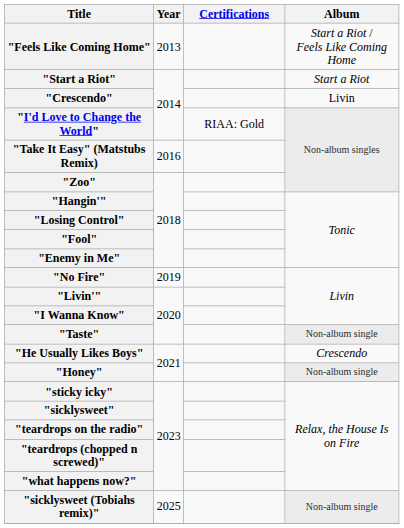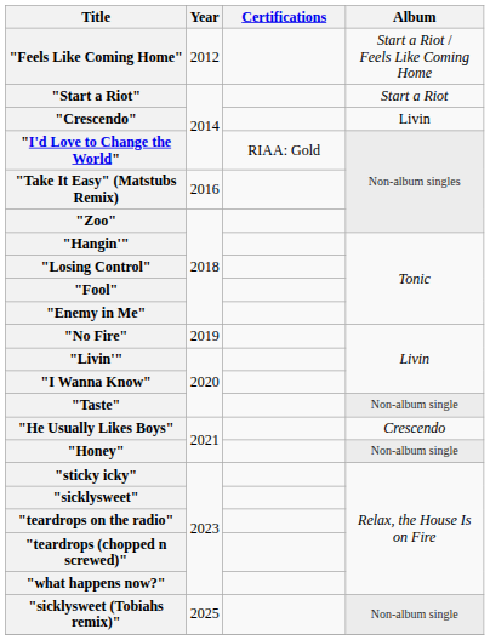 <table class="wikitable plainrowheaders" style="text-align:center;">
 <tr>
 <th scope="col" rowspan="1" style="width:12em;">Title</th>
 <th scope="col" rowspan="1" style="width:2em;">Year</th>
 <th scope="col" rowspan="1" style="width:8em;"><a href='#'>Certifications</a></th>
 <th scope="col" rowspan="1" style="width:9em;">Album</th>
 </tr>
 <tr>
 <th scope="row">"Feels Like Coming Home"</th>
-<td>2013</td>
+<td>2012</td>
 <td></td>
 <td><em>Start a Riot</em> /<br><em>Feels Like Coming Home</em></td>
 </tr>
 <tr>
 <th scope="row">"Start a Riot"</th>
 <td rowspan="3">2014</td>
 <td></td>
 <td><em>Start a Riot</em></td>
 </tr>
 <tr>
 <th scope="row">"Crescendo"</th>
 <td></td>
 <td Rowspan="1"></em>Livin</strong></td>
 </tr>
 <tr>
 <th scope="row">"<a href='#'>I'd Love to Change the World</a>"</th>
 <td>RIAA: Gold </td>
 <td Rowspan="3" data-sort-value="" style="background: #ececec; color: #2C2C2C; vertical-align: middle; font-size: smaller; text-align: center; " class="table-na">Non-album singles</td>
 </tr>
 <tr>
 <th scope="row">"Take It Easy" (Matstubs Remix)</th>
 <td>2016</td>
 <td></td>
 </tr>
 <tr>
 <th scope="row">"Zoo"</th>
 <td rowspan="5">2018</td>
 <td></td>
 </tr>
 <tr>
 <th scope="row">"Hangin'"</th>
 <td></td>
 <td rowspan="4"><em>Tonic</em></td>
 </tr>
 <tr>
 <th scope="row">"Losing Control"</th>
 <td></td>
 </tr>
 <tr>
 <th scope="row">"Fool"</th>
 <td></td>
 </tr>
 <tr>
 <th scope="row">"Enemy in Me"</th>
 <td></td>
 </tr>
 <tr>
 <th scope="row">"No Fire"</th>
 <td rowspan="1">2019</td>
 <td></td>
 <td Rowspan="3"><em>Livin<strong></td>
 </tr>
 <tr>
 <th scope="row">"Livin'"</th>
 <td Rowspan="3">2020</td>
 <td></td>
 </tr>
 <tr>
 <th scope="row">"I Wanna Know"</th>
 <td></td>
 </tr>
 <tr>
 <th scope="row">"Taste"</th>
 <td></td>
 <td Rowspan="1" data-sort-value="" style="background: #ececec; color: #2C2C2C; vertical-align: middle; font-size: smaller; text-align: center; " class="table-na">Non-album single</td>
 </tr>
 <tr>
 <th scope="row">"He Usually Likes Boys"</th>
 <td Rowspan="2">2021</td>
 <td></td>
 <td><em>Crescendo</em></td>
 </tr>
 <tr>
 <th scope="row">"Honey"</th>
 <td></td>
 <td Rowspan="1" data-sort-value="" style="background: #ececec; color: #2C2C2C; vertical-align: middle; font-size: smaller; text-align: center; " class="table-na">Non-album single</td>
 </tr>
 <tr>
 <th scope="row">"sticky icky"</th>
 <td Rowspan="5">2023</td>
 <td></td>
 <td Rowspan="5"><em>Relax, the House Is on Fire</em></td>
 </tr>
 <tr>
 <th scope="row">"sicklysweet"</th>
 </tr>
 <tr>
 <th scope="row">"teardrops on the radio"</th>
 <td></td>
 </tr>
 <tr>
 <th scope="row">"teardrops (chopped n screwed)"</th>
 <td></td>
 </tr>
 <tr>
 <th scope="row">"what happens now?"</th>
 <td></td>
 </tr>
 <tr>
 <th scope="row">"sicklysweet (Tobiahs remix)"</th>
 <td Rowspan="1">2025</td>
 <td></td>
 <td Rowspan="1" data-sort-value="" style="background: #ececec; color: #2C2C2C; vertical-align: middle; font-size: smaller; text-align: center; " class="table-na">Non-album single</td>
 </tr>
 <tr>
 </tr>
 </table>
